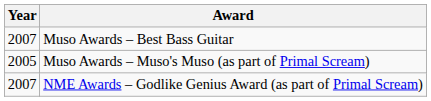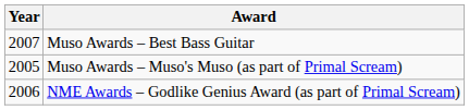 <table class="wikitable">
 <tr>
 <th>Year</th>
 <th>Award</th>
 </tr>
 <tr>
 <td>2007</td>
 <td>Muso Awards – Best Bass Guitar</td>
 </tr>
 <tr>
 <td>2005</td>
 <td>Muso Awards – Muso's Muso (as part of <a href='#'>Primal Scream</a>)</td>
 </tr>
 <tr>
-<td>2007</td>
+<td>2006</td>
 <td><a href='#'>NME Awards</a> – Godlike Genius Award (as part of <a href='#'>Primal Scream</a>)</td>
 </tr>
 </table>
